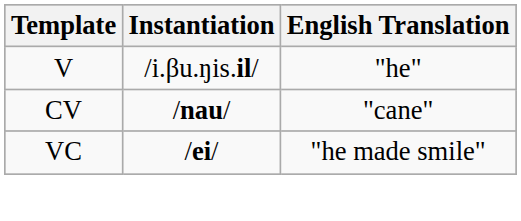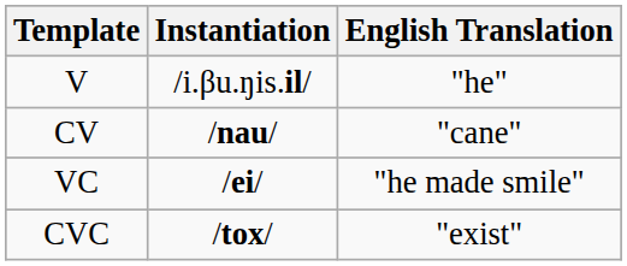 <table class="wikitable" style="text-align: center;">
 <tr>
 <th>Template</th>
 <th>Instantiation</th>
 <th>English Translation</th>
 </tr>
 <tr>
 <td>V</td>
 <td>/i.βu.ŋis.<strong>il</strong>/</td>
 <td>"he"</td>
 </tr>
 <tr>
 <td>CV</td>
 <td>/<strong>nau</strong>/</td>
 <td>"cane"</td>
 </tr>
 <tr>
 <td>VC</td>
 <td>/<strong>ei</strong>/</td>
 <td>"he made smile"</td>
 </tr>
+<tr>
+<td>CVC</td>
+<td>/<strong>tox</strong>/</td>
+<td>"exist"</td>
+</tr>
 </table>
